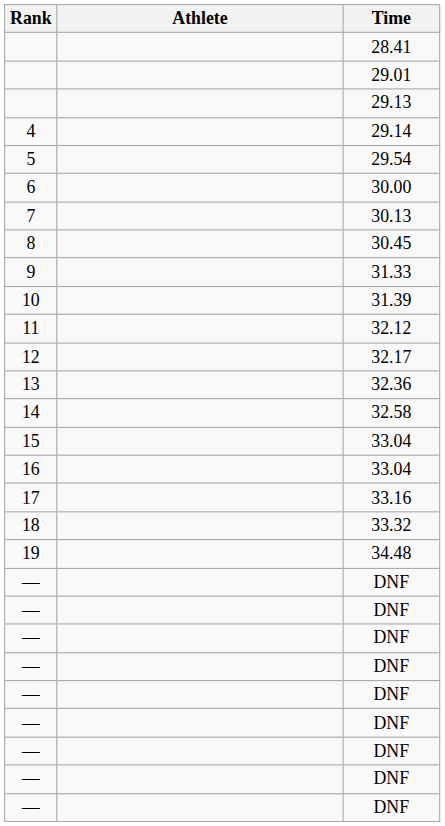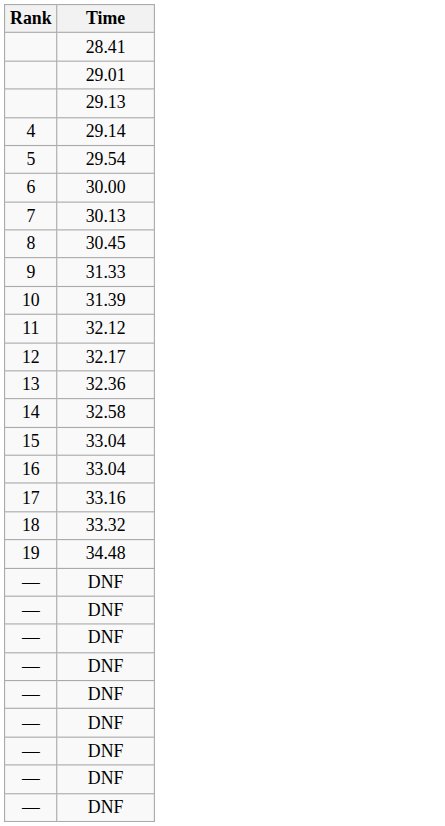 <table class=wikitable style="text-align:center">
 <tr>
 <th width=40>Rank</th>
-<th width=250>Athlete</th>
 <th width=80>Time</th>
 </tr>
 <tr>
 <td></td>
-<td align=left></td>
 <td>28.41</td>
 </tr>
 <tr>
 <td></td>
-<td align=left></td>
 <td>29.01</td>
 </tr>
 <tr>
 <td></td>
-<td align=left></td>
 <td>29.13</td>
 </tr>
 <tr>
 <td>4</td>
-<td align=left></td>
 <td>29.14</td>
 </tr>
 <tr>
 <td>5</td>
-<td align=left></td>
 <td>29.54</td>
 </tr>
 <tr>
 <td>6</td>
-<td align=left></td>
 <td>30.00</td>
 </tr>
 <tr>
 <td>7</td>
-<td align=left></td>
 <td>30.13</td>
 </tr>
 <tr>
 <td>8</td>
-<td align=left></td>
 <td>30.45</td>
 </tr>
 <tr>
 <td>9</td>
-<td align=left></td>
 <td>31.33</td>
 </tr>
 <tr>
 <td>10</td>
-<td align=left></td>
 <td>31.39</td>
 </tr>
 <tr>
 <td>11</td>
-<td align=left></td>
 <td>32.12</td>
 </tr>
 <tr>
 <td>12</td>
-<td align=left></td>
 <td>32.17</td>
 </tr>
 <tr>
 <td>13</td>
-<td align=left></td>
 <td>32.36</td>
 </tr>
 <tr>
 <td>14</td>
-<td align=left></td>
 <td>32.58</td>
 </tr>
 <tr>
 <td>15</td>
-<td align=left></td>
 <td>33.04</td>
 </tr>
 <tr>
 <td>16</td>
-<td align=left></td>
 <td>33.04</td>
 </tr>
 <tr>
 <td>17</td>
-<td align=left></td>
 <td>33.16</td>
 </tr>
 <tr>
 <td>18</td>
-<td align=left></td>
 <td>33.32</td>
 </tr>
 <tr>
 <td>19</td>
-<td align=left></td>
 <td>34.48</td>
 </tr>
 <tr>
 <td>—</td>
-<td align=left></td>
 <td>DNF</td>
 </tr>
 <tr>
 <td>—</td>
-<td align=left></td>
 <td>DNF</td>
 </tr>
 <tr>
 <td>—</td>
-<td align=left></td>
 <td>DNF</td>
 </tr>
 <tr>
 <td>—</td>
-<td align=left></td>
 <td>DNF</td>
 </tr>
 <tr>
 <td>—</td>
-<td align=left></td>
 <td>DNF</td>
 </tr>
 <tr>
 <td>—</td>
-<td align=left></td>
 <td>DNF</td>
 </tr>
 <tr>
 <td>—</td>
-<td align=left></td>
 <td>DNF</td>
 </tr>
 <tr>
 <td>—</td>
-<td align=left></td>
 <td>DNF</td>
 </tr>
 <tr>
 <td>—</td>
-<td align=left></td>
 <td>DNF</td>
 </tr>
 </table>
